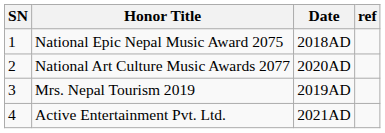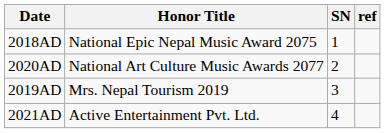 <table class="wikitable sortable">
 <tr>
+<th>Date</th>
+<th>Honor Title</th>
 <th>SN</th>
-<th>Honor Title</th>
-<th>Date</th>
 <th>ref</th>
 </tr>
 <tr>
+<td>2018AD</td>
+<td>National Epic Nepal Music Award 2075</td>
 <td>1</td>
-<td>National Epic Nepal Music Award 2075</td>
-<td>2018AD</td>
 <td></td>
 </tr>
 <tr>
+<td>2020AD</td>
+<td>National Art Culture Music Awards 2077</td>
 <td>2</td>
-<td>National Art Culture Music Awards 2077</td>
-<td>2020AD</td>
 <td></td>
 </tr>
 <tr>
+<td>2019AD</td>
+<td>Mrs. Nepal Tourism 2019</td>
 <td>3</td>
-<td>Mrs. Nepal Tourism 2019</td>
-<td>2019AD</td>
 <td></td>
 </tr>
 <tr>
+<td>2021AD</td>
+<td>Active Entertainment Pvt. Ltd.</td>
 <td>4</td>
-<td>Active Entertainment Pvt. Ltd.</td>
-<td>2021AD</td>
 <td></td>
 </tr>
 </table>
